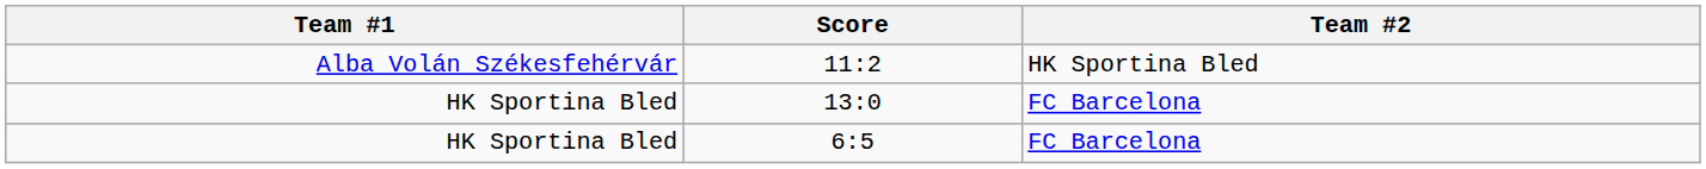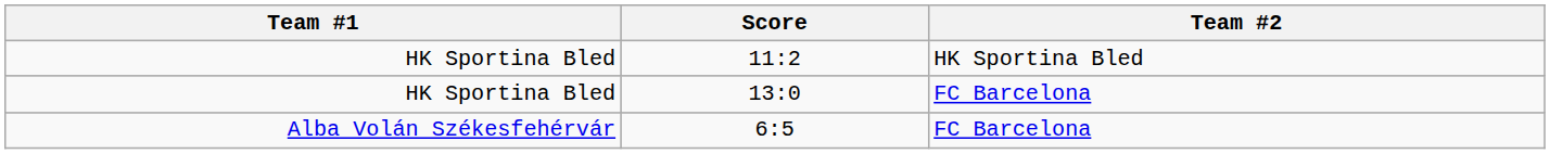 <table class="wikitable" style="text-align: center;">
 <tr>
 <th width=22%>Team #1</th>
 <th width=11%>Score</th>
 <th width=22%>Team #2</th>
 </tr>
 <tr>
-<td style="text-align: right;"><a href='#'>Alba Volán Székesfehérvár</a> </td>
+<td style="text-align: right;">HK Sportina Bled </td>
 <td>11:2</td>
 <td style="text-align: left;"> HK Sportina Bled</td>
 </tr>
 <tr>
 <td style="text-align: right;">HK Sportina Bled </td>
 <td>13:0</td>
 <td style="text-align: left;"> <a href='#'>FC Barcelona</a></td>
 </tr>
 <tr>
-<td style="text-align: right;">HK Sportina Bled </td>
+<td style="text-align: right;"><a href='#'>Alba Volán Székesfehérvár</a> </td>
 <td>6:5</td>
 <td style="text-align: left;"> <a href='#'>FC Barcelona</a></td>
 </tr>
 </table>
